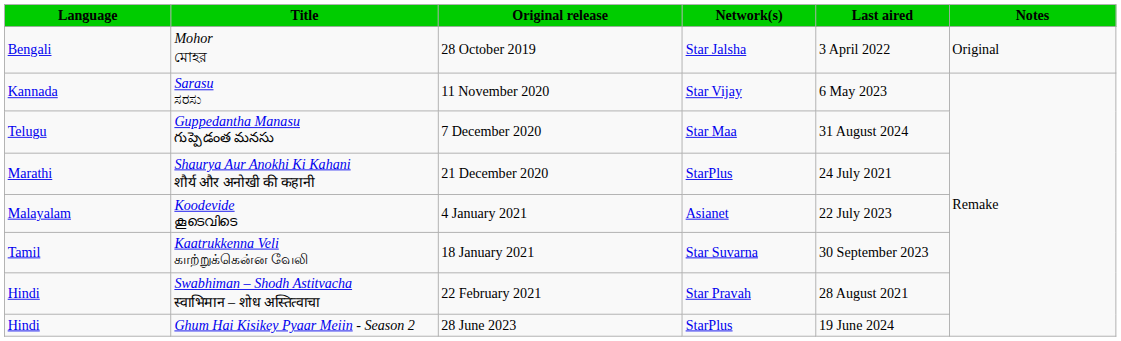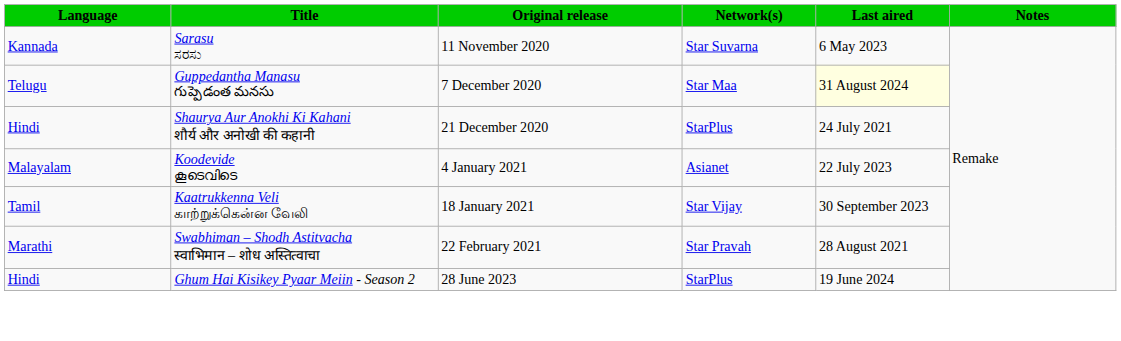 <table class="wikitable" style="width:100%">
 <tr>
 <th style="background:#00cc00; width:15%;">Language</th>
 <th style="background:#00cc00; width:24%;">Title</th>
 <th style="background:#00cc00; width:22%;">Original release</th>
 <th style="background:#00cc00; width:12%;">Network(s)</th>
 <th style="background:#00cc00; width:12%;">Last aired</th>
 <th style="background:#00cc00; width:24%;">Notes</th>
 </tr>
 <tr>
-<td><a href='#'>Bengali</a></td>
-<td><em>Mohor</em> <br> মোহর</td>
-<td>28 October 2019</td>
-<td><a href='#'>Star Jalsha</a></td>
-<td>3 April 2022</td>
-<td>Original</td>
-</tr>
-<tr>
 <td><a href='#'>Kannada</a></td>
 <td><em><a href='#'>Sarasu</a></em> <br> ಸರಸು</td>
 <td>11 November 2020</td>
-<td><a href='#'>Star Vijay</a></td>
+<td><a href='#'>Star Suvarna</a></td>
 <td>6 May 2023</td>
 <td rowspan="7">Remake</td>
 </tr>
 <tr>
 <td><a href='#'>Telugu</a></td>
 <td><em><a href='#'>Guppedantha Manasu</a></em> <br> గుప్పెడంత మనసు</td>
 <td>7 December 2020</td>
 <td><a href='#'>Star Maa</a></td>
-<td>31 August 2024</td>
+<td style="background: lightyellow;">31 August 2024</td>
 </tr>
 <tr>
-<td><a href='#'>Marathi</a></td>
+<td><a href='#'>Hindi</a></td>
 <td><em><a href='#'>Shaurya Aur Anokhi Ki Kahani</a></em> <br> शौर्य और अनोखी की कहानी</td>
 <td>21 December 2020</td>
 <td><a href='#'>StarPlus</a></td>
 <td>24 July 2021</td>
 </tr>
 <tr>
 <td><a href='#'>Malayalam</a></td>
 <td><em><a href='#'>Koodevide</a></em> <br> കൂടെവിടെ</td>
 <td>4 January 2021</td>
 <td><a href='#'>Asianet</a></td>
 <td>22 July 2023</td>
 </tr>
 <tr>
 <td><a href='#'>Tamil</a></td>
 <td><em><a href='#'>Kaatrukkenna Veli</a></em> <br> காற்றுக்கென்ன வேலி</td>
 <td>18 January 2021</td>
-<td><a href='#'>Star Suvarna</a></td>
+<td><a href='#'>Star Vijay</a></td>
 <td>30 September 2023</td>
 </tr>
 <tr>
-<td><a href='#'>Hindi</a></td>
+<td><a href='#'>Marathi</a></td>
 <td><em><a href='#'>Swabhiman – Shodh Astitvacha</a></em> <br> स्वाभिमान – शोध अस्तित्वाचा</td>
 <td>22 February 2021</td>
 <td><a href='#'>Star Pravah</a></td>
 <td>28 August 2021</td>
 </tr>
 <tr>
 <td><a href='#'>Hindi</a></td>
 <td><em><a href='#'>Ghum Hai Kisikey Pyaar Meiin</a> - Season 2</em></td>
 <td>28 June 2023</td>
 <td><a href='#'>StarPlus</a></td>
 <td>19 June 2024</td>
 </tr>
 </table>
